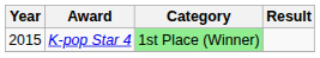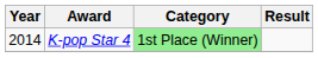 <table class="wikitable">
 <tr>
 <th>Year</th>
 <th>Award</th>
 <th>Category</th>
 <th>Result</th>
 </tr>
 <tr>
-<td>2015</td>
+<td>2014</td>
 <td><em><a href='#'>K-pop Star 4</a></em></td>
 <td style="background: lightgreen;">1st Place (Winner)</td>
 <td></td>
 </tr>
 <tr>
 </tr>
 </table>
